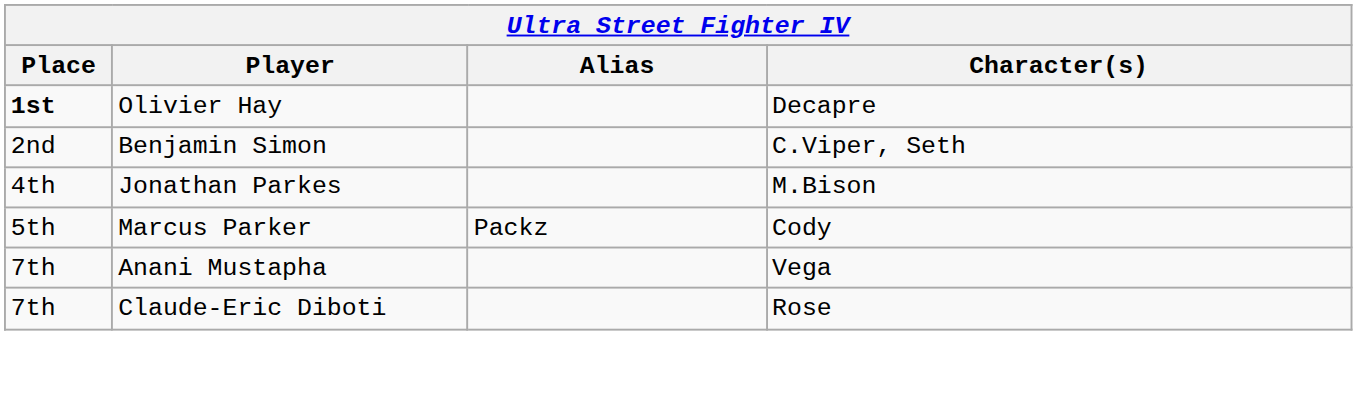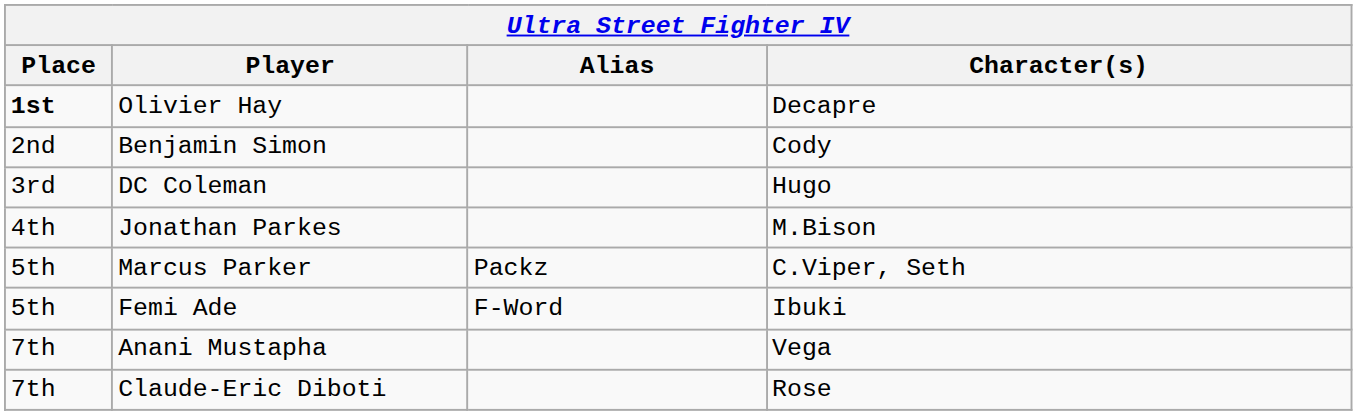 <table class="wikitable">
 <tr>
 <th colspan="4"><strong><em><a href='#'>Ultra Street Fighter IV</a></em></strong> </th>
 </tr>
 <tr>
 <th style="width:50px;">Place</th>
 <th style="width:180px;">Player</th>
 <th style="width:150px;">Alias</th>
 <th style="width:300px;">Character(s)</th>
 </tr>
 <tr>
 <td><strong>1st</strong></td>
 <td> Olivier Hay</td>
 <td> </td>
 <td>Decapre</td>
 </tr>
 <tr>
 <td>2nd</td>
 <td> Benjamin Simon</td>
 <td></td>
-<td>C.Viper, Seth</td>
+<td>Cody</td>
+</tr>
+<tr>
+<td>3rd</td>
+<td> DC Coleman</td>
+<td></td>
+<td>Hugo</td>
 </tr>
 <tr>
 <td>4th</td>
 <td> Jonathan Parkes</td>
 <td></td>
 <td>M.Bison</td>
 </tr>
 <tr>
 <td>5th</td>
 <td> Marcus Parker</td>
 <td>Packz</td>
-<td>Cody</td>
+<td>C.Viper, Seth</td>
+</tr>
+<tr>
+<td>5th</td>
+<td> Femi Ade</td>
+<td>F-Word</td>
+<td>Ibuki</td>
 </tr>
 <tr>
 <td>7th</td>
 <td> Anani Mustapha</td>
 <td></td>
 <td>Vega</td>
 </tr>
 <tr>
 <td>7th</td>
 <td> Claude-Eric Diboti</td>
 <td></td>
 <td>Rose</td>
 </tr>
 </table>
